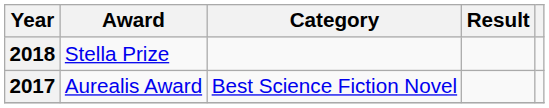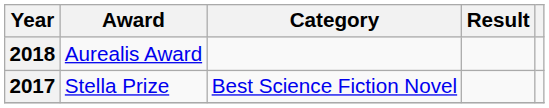 <table class="wikitable sortable">
 <tr>
 <th>Year</th>
 <th>Award</th>
 <th>Category</th>
 <th>Result</th>
 <th></th>
 </tr>
 <tr>
 <th rowspan="1">2018</th>
-<td><a href='#'>Stella Prize</a></td>
+<td><a href='#'>Aurealis Award</a></td>
 <td></td>
 <td></td>
 <td></td>
 </tr>
 <tr>
 <th rowspan="1">2017</th>
-<td><a href='#'>Aurealis Award</a></td>
+<td><a href='#'>Stella Prize</a></td>
 <td><a href='#'>Best Science Fiction Novel</a></td>
 <td></td>
 <td></td>
 </tr>
 <tr>
 </tr>
 </table>
